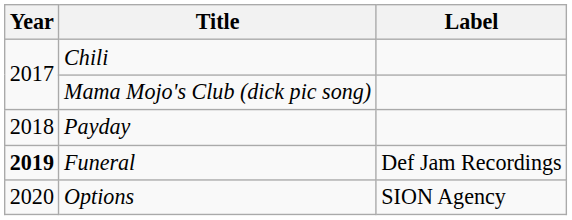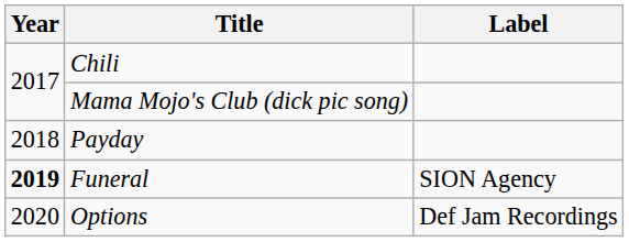 <table class="wikitable">
 <tr>
 <th>Year</th>
 <th>Title</th>
 <th>Label</th>
 </tr>
 <tr>
 <td rowspan=2>2017</td>
 <td><em>Chili</em></td>
 <td></td>
 </tr>
 <tr>
 <td><em>Mama Mojo's Club (dick pic song)</em></td>
 <td></td>
 </tr>
 <tr>
 <td>2018</td>
 <td><em>Payday</em></td>
 <td></td>
 </tr>
 <tr>
 <td><strong>2019</strong></td>
 <td><em>Funeral</em></td>
-<td>Def Jam Recordings</td>
+<td>SION Agency</td>
 </tr>
 <tr>
 <td>2020</td>
 <td><em>Options</em></td>
-<td>SION Agency</td>
+<td>Def Jam Recordings</td>
 </tr>
 </table>
